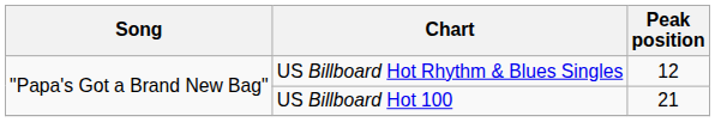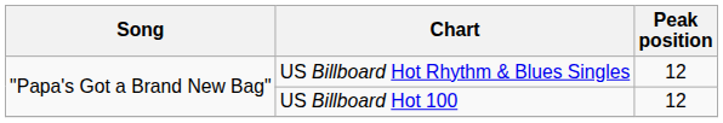 <table class="wikitable">
 <tr>
 <th>Song</th>
 <th>Chart</th>
 <th>Peak <br> position</th>
 </tr>
 <tr>
 <td rowspan=2>"Papa's Got a Brand New Bag"</td>
 <td>US <em>Billboard</em> <a href='#'>Hot Rhythm & Blues Singles</a></td>
 <td align="center">12</td>
 </tr>
 <tr>
 <td>US <em>Billboard</em> <a href='#'>Hot 100</a></td>
-<td align="center">21</td>
+<td align="center">12</td>
 </tr>
 <tr>
 </tr>
 </table>
